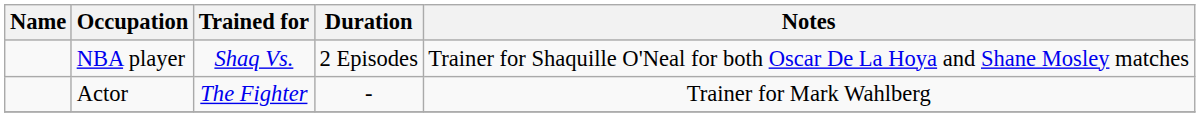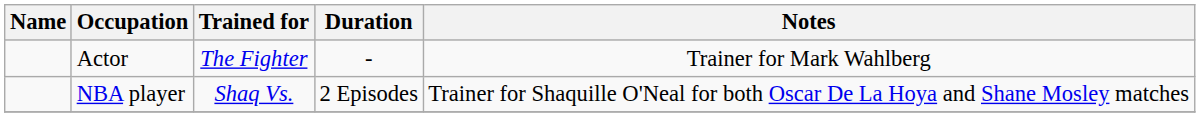 <table class="wikitable sortable" style="text-align: center;">
 <tr>
 <th>Name</th>
 <th>Occupation</th>
 <th>Trained for</th>
 <th>Duration</th>
 <th class="unsortable">Notes</th>
 </tr>
 <tr>
 <td align="left"> </td>
+<td align=left>Actor</td>
+<td><em><a href='#'>The Fighter</a></em></td>
+<td>-</td>
+<td>Trainer for Mark Wahlberg</td>
+</tr>
+<tr>
+<td align="left"> </td>
 <td align=left><a href='#'>NBA</a> player</td>
 <td><em><a href='#'>Shaq Vs.</a></em></td>
 <td>2 Episodes</td>
 <td>Trainer for Shaquille O'Neal for both <a href='#'>Oscar De La Hoya</a> and <a href='#'>Shane Mosley</a> matches</td>
 </tr>
 <tr>
-<td align="left"> </td>
-<td align=left>Actor</td>
-<td><em><a href='#'>The Fighter</a></em></td>
-<td>-</td>
-<td>Trainer for Mark Wahlberg</td>
-</tr>
-<tr>
 </tr>
 </table>
